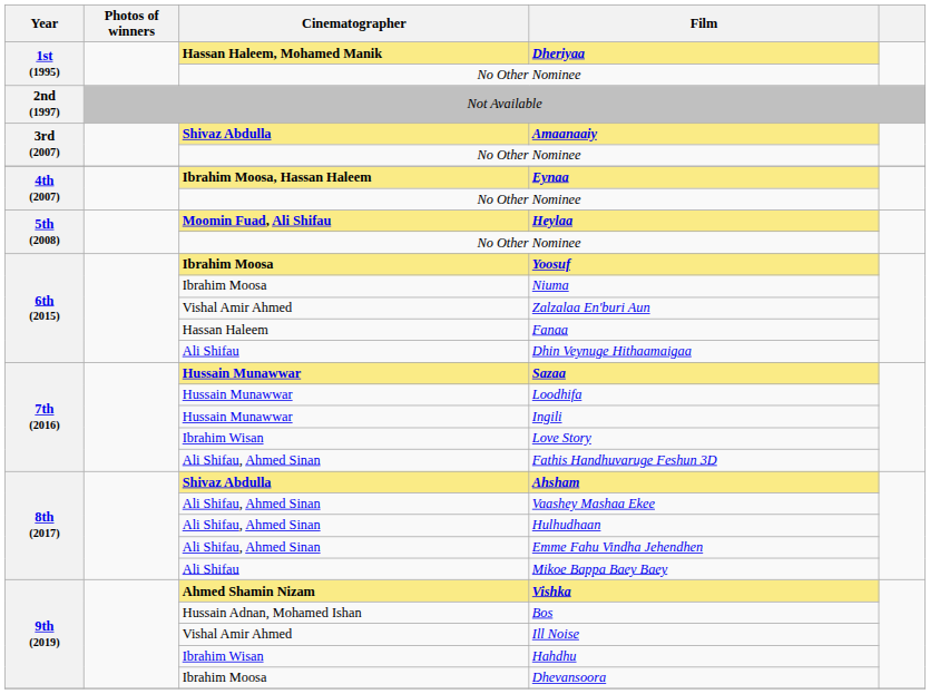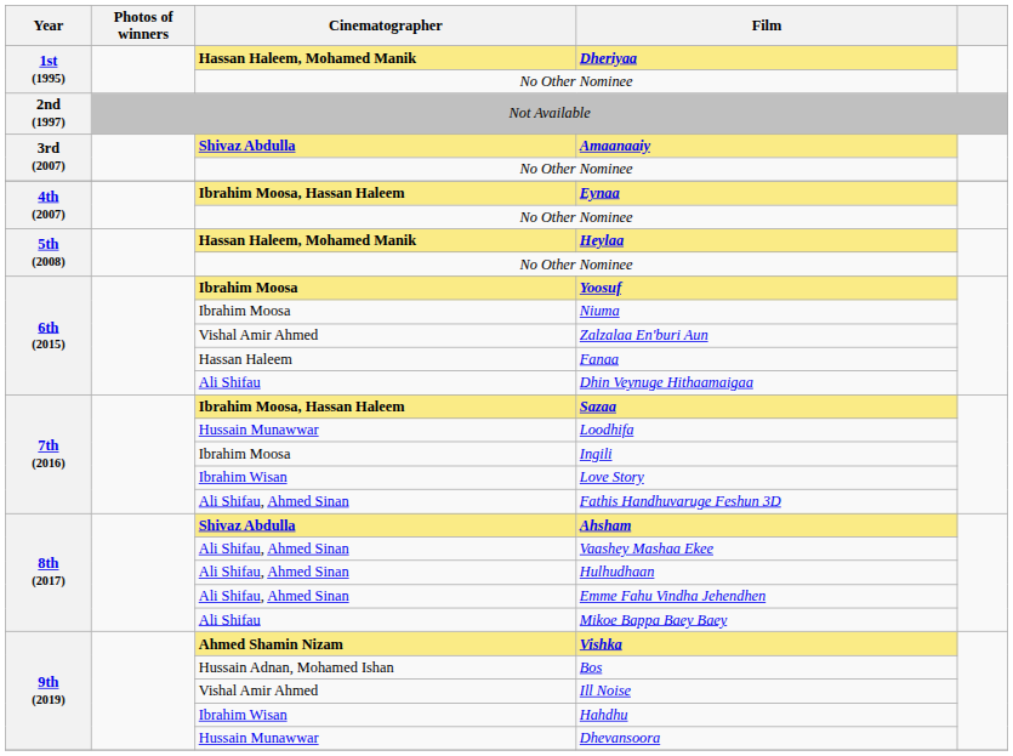 <table class="wikitable sortable" style="width:85%; text-align:left;">
 <tr>
 <th scope="col" style="width:3%; text-align:center;">Year</th>
 <th scope="col" style="width:3%;text-align:center;">Photos of winners</th>
 <th scope="col" style="width:15%;text-align:center;">Cinematographer</th>
 <th scope="col" style="width:15%;text-align:center;">Film</th>
 <th scope="col" style="width:2%" class="unsortable"></th>
 </tr>
 <tr>
 <th scope="row" rowspan=2 style="text-align:center"><a href='#'>1st</a><br><small>(1995)</small></th>
 <td rowspan=2 style="text-align:center"></td>
 <td style="background:#FAEB86;"><strong>Hassan Haleem, Mohamed Manik</strong></td>
 <td style="background:#FAEB86;"><strong><em><a href='#'>Dheriyaa</a></em></strong></td>
 <td rowspan=2 style="text-align: center;"></td>
 </tr>
 <tr>
 <td colspan=2 style="text-align:center"><em>No Other Nominee</em></td>
 </tr>
 <tr>
 <th scope="row" style="text-align:center">2nd<br><small>(1997)</small></th>
 <td bgcolor="#C0C0C0" align="center" colspan="4"><em>Not Available</em></td>
 </tr>
 <tr>
 <th scope="row" rowspan=2 style="text-align:center">3rd<br><small>(2007)</small></th>
 <td rowspan=2 style="text-align:center"></td>
 <td style="background:#FAEB86;"><strong><a href='#'>Shivaz Abdulla</a></strong></td>
 <td style="background:#FAEB86;"><strong><em><a href='#'>Amaanaaiy</a></em></strong></td>
 <td rowspan=2 style="text-align: center;"></td>
 </tr>
 <tr>
 <td colspan=2 style="text-align:center"><em>No Other Nominee</em></td>
 </tr>
 <tr>
 </tr>
 <tr>
 <th scope="row" rowspan=2 style="text-align:center"><a href='#'>4th</a><br><small>(2007)</small></th>
 <td rowspan=2 style="text-align:center"></td>
 <td style="background:#FAEB86;"><strong>  Ibrahim Moosa, Hassan Haleem</strong></td>
 <td style="background:#FAEB86;"><strong><em><a href='#'>Eynaa</a></em></strong></td>
 <td rowspan=2 style="text-align: center;"></td>
 </tr>
 <tr>
 <td colspan=2 style="text-align:center"><em>No Other Nominee</em></td>
 </tr>
 <tr>
 <th scope="row" rowspan=2 style="text-align:center"><a href='#'>5th</a><br><small>(2008)</small></th>
 <td rowspan=2 style="text-align:center"></td>
-<td style="background:#FAEB86;"><strong><a href='#'>Moomin Fuad</a>, <a href='#'>Ali Shifau</a></strong></td>
+<td style="background:#FAEB86;"><strong>Hassan Haleem, Mohamed Manik</strong></td>
 <td style="background:#FAEB86;"><strong><em><a href='#'>Heylaa</a></em></strong></td>
 <td rowspan=2 style="text-align: center;"></td>
 </tr>
 <tr>
 <td colspan=2 style="text-align:center"><em>No Other Nominee</em></td>
 </tr>
 <tr>
 <th scope="row" rowspan=5 style="text-align:center"><a href='#'>6th</a><br><small>(2015)</small></th>
 <td rowspan=5 style="text-align:center"></td>
 <td style="background:#FAEB86;"><strong> Ibrahim Moosa</strong></td>
 <td style="background:#FAEB86;"><strong><em><a href='#'>Yoosuf</a></em></strong></td>
 <td rowspan=5 style="text-align: center;"></td>
 </tr>
 <tr>
 <td>Ibrahim Moosa</td>
 <td><em><a href='#'>Niuma</a></em></td>
 </tr>
 <tr>
 <td>Vishal Amir Ahmed</td>
 <td><em><a href='#'>Zalzalaa En'buri Aun</a></em></td>
 </tr>
 <tr>
 <td>Hassan Haleem</td>
 <td><em><a href='#'>Fanaa</a></em></td>
 </tr>
 <tr>
 <td><a href='#'>Ali Shifau </a></td>
 <td><em><a href='#'>Dhin Veynuge Hithaamaigaa</a></em></td>
 </tr>
 <tr>
 <th scope="row" rowspan=5 style="text-align:center"><a href='#'>7th</a><br><small>(2016)</small></th>
 <td rowspan=5 style="text-align:center"></td>
-<td style="background:#FAEB86;"><strong>   <a href='#'>Hussain Munawwar</a></strong></td>
+<td style="background:#FAEB86;"><strong>  Ibrahim Moosa, Hassan Haleem</strong></td>
 <td style="background:#FAEB86;"><strong><em><a href='#'>Sazaa</a></em></strong></td>
 <td rowspan=5 style="text-align: center;"></td>
 </tr>
 <tr>
 <td><a href='#'>Hussain Munawwar</a></td>
 <td><em><a href='#'>Loodhifa</a></em></td>
 </tr>
 <tr>
-<td><a href='#'>Hussain Munawwar</a></td>
+<td>Ibrahim Moosa</td>
 <td><em><a href='#'>Ingili</a></em></td>
 </tr>
 <tr>
 <td><a href='#'>Ibrahim Wisan</a></td>
 <td><em><a href='#'>Love Story</a></em></td>
 </tr>
 <tr>
 <td><a href='#'>Ali Shifau</a>, <a href='#'>Ahmed Sinan</a></td>
 <td><em><a href='#'>Fathis Handhuvaruge Feshun 3D</a></em></td>
 </tr>
 <tr>
 <th scope="row" rowspan=5 style="text-align:center"><a href='#'>8th</a><br><small>(2017)</small></th>
 <td rowspan=5 style="text-align:center"></td>
 <td style="background:#FAEB86;"><strong><a href='#'>Shivaz Abdulla</a></strong></td>
 <td style="background:#FAEB86;"><strong><em><a href='#'>Ahsham</a></em></strong></td>
 <td rowspan=5 style="text-align: center;"></td>
 </tr>
 <tr>
 <td><a href='#'>Ali Shifau</a>, <a href='#'>Ahmed Sinan</a></td>
 <td><em><a href='#'>Vaashey Mashaa Ekee</a></em></td>
 </tr>
 <tr>
 <td><a href='#'>Ali Shifau</a>, <a href='#'>Ahmed Sinan</a></td>
 <td><em><a href='#'>Hulhudhaan</a></em></td>
 </tr>
 <tr>
 <td><a href='#'>Ali Shifau</a>, <a href='#'>Ahmed Sinan</a></td>
 <td><em><a href='#'>Emme Fahu Vindha Jehendhen</a></em></td>
 </tr>
 <tr>
 <td><a href='#'>Ali Shifau</a></td>
 <td><em><a href='#'>Mikoe Bappa Baey Baey</a></em></td>
 </tr>
 <tr>
 <th scope="row" rowspan=5 style="text-align:center"><a href='#'>9th</a><br><small>(2019)</small></th>
 <td rowspan=5 style="text-align:center"></td>
 <td style="background:#FAEB86;"><strong>Ahmed Shamin Nizam</strong></td>
 <td style="background:#FAEB86;"><strong><em><a href='#'>Vishka</a></em></strong></td>
 <td rowspan=5 style="text-align: center;"></td>
 </tr>
 <tr>
 <td>Hussain Adnan, Mohamed Ishan</td>
 <td><em><a href='#'>Bos</a></em></td>
 </tr>
 <tr>
 <td>Vishal Amir Ahmed</td>
 <td><em><a href='#'>Ill Noise</a></em></td>
 </tr>
 <tr>
 <td><a href='#'>Ibrahim Wisan</a></td>
 <td><em><a href='#'>Hahdhu</a></em></td>
 </tr>
 <tr>
-<td>Ibrahim Moosa</td>
+<td><a href='#'>Hussain Munawwar</a></td>
 <td><em><a href='#'>Dhevansoora</a></em></td>
 </tr>
 <tr>
 </tr>
 </table>
